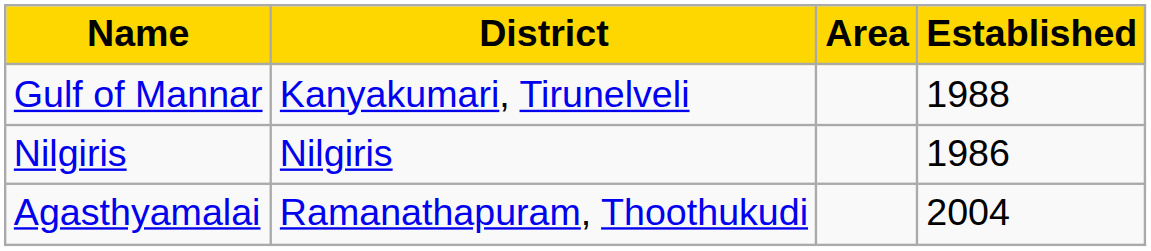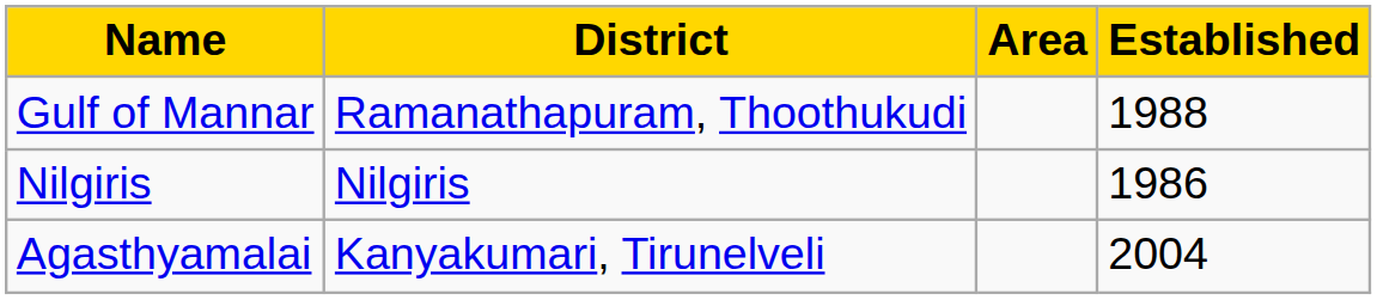 <table class="wikitable">
 <tr>
 <th ! style="background-color:#FFD700">Name</th>
 <th ! style="background-color:#FFD700">District</th>
 <th ! style="background-color:#FFD700">Area</th>
 <th ! style="background-color:#FFD700">Established</th>
 </tr>
 <tr>
 <td><a href='#'>Gulf of Mannar</a></td>
-<td><a href='#'>Kanyakumari</a>, <a href='#'>Tirunelveli</a></td>
+<td><a href='#'>Ramanathapuram</a>, <a href='#'>Thoothukudi</a></td>
 <td></td>
 <td>1988</td>
 </tr>
 <tr>
 <td><a href='#'>Nilgiris</a></td>
 <td><a href='#'>Nilgiris</a></td>
 <td></td>
 <td>1986</td>
 </tr>
 <tr>
 <td><a href='#'>Agasthyamalai</a></td>
-<td><a href='#'>Ramanathapuram</a>, <a href='#'>Thoothukudi</a></td>
+<td><a href='#'>Kanyakumari</a>, <a href='#'>Tirunelveli</a></td>
 <td></td>
 <td>2004</td>
 </tr>
 </table>
